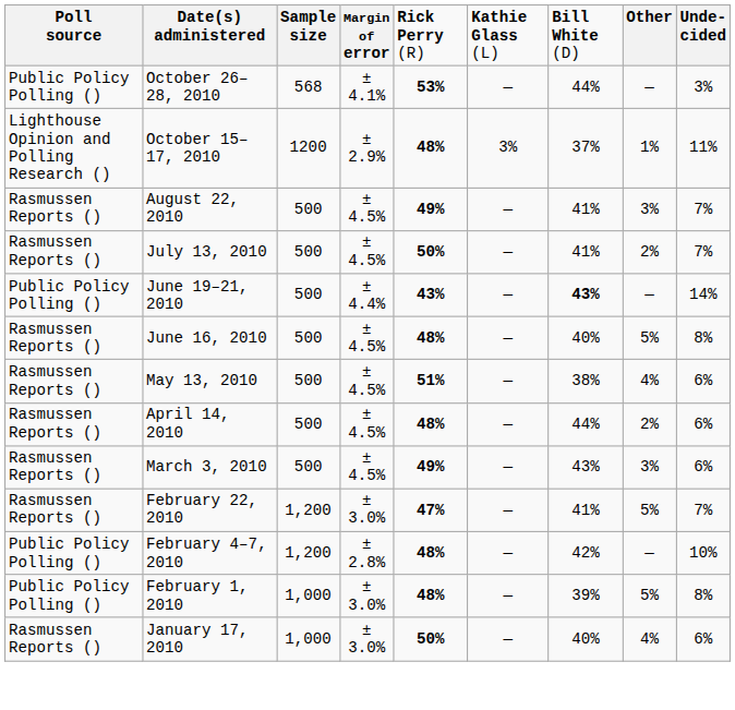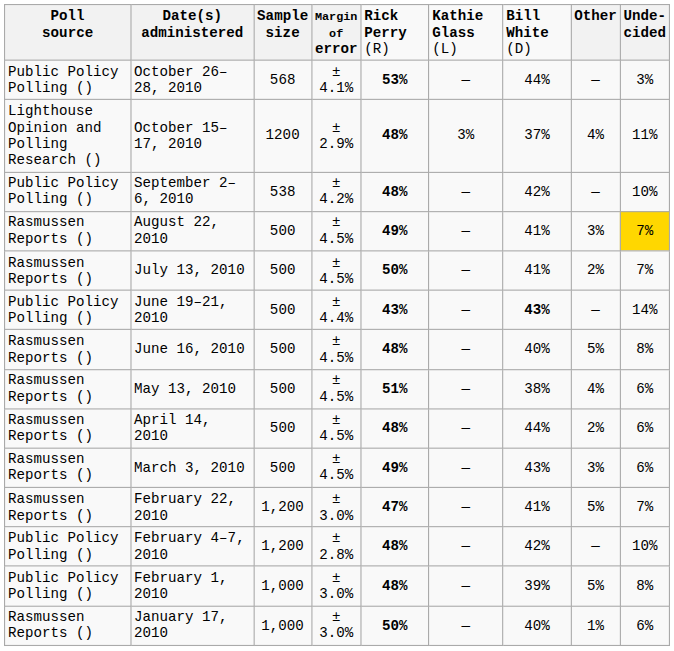 <table class="wikitable" style="text-align:center">
 <tr valign=top>
 <th style="width:190px;">Poll<br> source</th>
 <th style="width:140px;">Date(s)<br>administered</th>
 <th>Sample<br>size</th>
 <th><small>Margin of</small><br>error</th>
 <td style="width:100px; text-align:left;"><strong>Rick<br> Perry</strong> (R)</td>
 <td style="width:100px; text-align:left;"><strong>Kathie<br> Glass</strong> (L)</td>
 <td style="width:100px; text-align:left;"><strong>Bill<br>White</strong> (D)</td>
 <th>Other</th>
 <th>Unde-<br>cided</th>
 </tr>
 <tr>
 <td align=left>Public Policy Polling ()</td>
 <td align=left>October 26–28, 2010</td>
 <td>568</td>
 <td>± 4.1%</td>
 <td><strong>53%</strong></td>
 <td>—</td>
 <td align=center>44%</td>
 <td align=center>—</td>
 <td>3%</td>
 </tr>
 <tr>
 <td align=left>Lighthouse Opinion and Polling Research ()</td>
 <td align=left>October 15–17, 2010</td>
 <td>1200</td>
 <td>± 2.9%</td>
 <td><strong>48%</strong></td>
 <td align=center>3%</td>
 <td align=center>37%</td>
-<td align=center>1%</td>
+<td>4%</td>
 <td>11%</td>
+</tr>
+<tr>
+<td align=left>Public Policy Polling ()</td>
+<td align=left>September 2–6, 2010</td>
+<td>538</td>
+<td>± 4.2%</td>
+<td><strong>48%</strong></td>
+<td>—</td>
+<td align=center>42%</td>
+<td>—</td>
+<td>10%</td>
 </tr>
 <tr>
 <td align=left>Rasmussen Reports ()</td>
 <td align=left>August 22, 2010</td>
 <td>500</td>
 <td>± 4.5%</td>
 <td><strong>49%</strong></td>
 <td>—</td>
 <td align=center>41%</td>
 <td>3%</td>
-<td>7%</td>
+<td style="background: gold;">7%</td>
 </tr>
 <tr>
 <td align=left>Rasmussen Reports ()</td>
 <td align=left>July 13, 2010</td>
 <td>500</td>
 <td>± 4.5%</td>
 <td><strong>50%</strong></td>
 <td>—</td>
 <td align=center>41%</td>
 <td>2%</td>
 <td>7%</td>
 </tr>
 <tr>
 <td align=left>Public Policy Polling ()</td>
 <td align=left>June 19–21, 2010</td>
 <td>500</td>
 <td>± 4.4%</td>
 <td align=center><strong>43%</strong></td>
 <td>—</td>
 <td align=center><strong>43%</strong></td>
 <td>—</td>
 <td>14%</td>
 </tr>
 <tr>
 <td align=left>Rasmussen Reports ()</td>
 <td align=left>June 16, 2010</td>
 <td>500</td>
 <td>± 4.5%</td>
 <td><strong>48%</strong></td>
 <td>—</td>
 <td align=center>40%</td>
 <td>5%</td>
 <td>8%</td>
 </tr>
 <tr>
 <td align=left>Rasmussen Reports ()</td>
 <td align=left>May 13, 2010</td>
 <td>500</td>
 <td>± 4.5%</td>
 <td><strong>51%</strong></td>
 <td>—</td>
 <td align=center>38%</td>
 <td>4%</td>
 <td>6%</td>
 </tr>
 <tr>
 <td align=left>Rasmussen Reports ()</td>
 <td align=left>April 14, 2010</td>
 <td>500</td>
 <td>± 4.5%</td>
 <td><strong>48%</strong></td>
 <td>—</td>
 <td align=center>44%</td>
 <td>2%</td>
 <td>6%</td>
 </tr>
 <tr>
 <td align=left>Rasmussen Reports ()</td>
 <td align=left>March 3, 2010</td>
 <td>500</td>
 <td>± 4.5%</td>
 <td><strong>49%</strong></td>
 <td>—</td>
 <td align=center>43%</td>
 <td>3%</td>
 <td>6%</td>
 </tr>
 <tr>
 <td align=left>Rasmussen Reports ()</td>
 <td align=left>February 22, 2010</td>
 <td>1,200</td>
 <td>± 3.0%</td>
 <td><strong>47%</strong></td>
 <td>—</td>
 <td align=center>41%</td>
 <td>5%</td>
 <td>7%</td>
 </tr>
 <tr>
 <td align=left>Public Policy Polling ()</td>
 <td align=left>February 4–7, 2010</td>
 <td>1,200</td>
 <td>± 2.8%</td>
 <td><strong>48%</strong></td>
 <td>—</td>
 <td align=center>42%</td>
 <td>—</td>
 <td>10%</td>
 </tr>
 <tr>
 <td align=left>Public Policy Polling ()</td>
 <td align=left>February 1, 2010</td>
 <td>1,000</td>
 <td>± 3.0%</td>
 <td><strong>48%</strong></td>
 <td>—</td>
 <td align=center>39%</td>
 <td>5%</td>
 <td>8%</td>
 </tr>
 <tr>
 <td align=left>Rasmussen Reports ()</td>
 <td align=left>January 17, 2010</td>
 <td>1,000</td>
 <td>± 3.0%</td>
 <td><strong>50%</strong></td>
 <td>—</td>
 <td align=center>40%</td>
-<td>4%</td>
+<td align=center>1%</td>
 <td>6%</td>
 </tr>
 </table>
